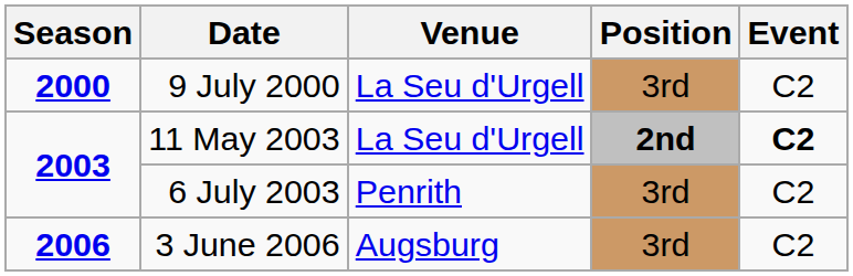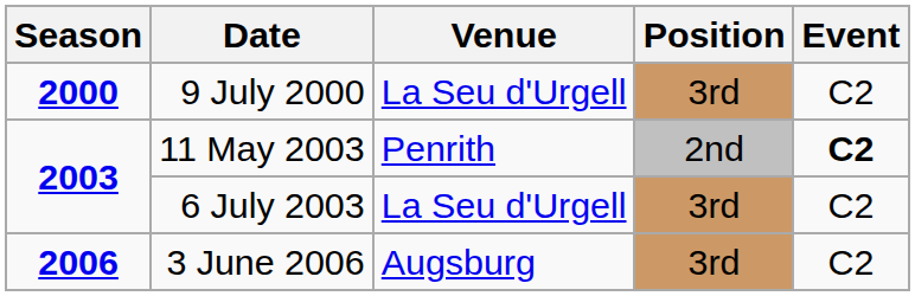 <table class="wikitable" style="text-align:center; font-size:95%;">
 <tr>
 <th>Season</th>
 <th>Date</th>
 <th>Venue</th>
 <th>Position</th>
 <th>Event</th>
 </tr>
 <tr>
 <td><strong><a href='#'>2000</a></strong></td>
 <td align=right>9 July 2000</td>
 <td align=left><a href='#'>La Seu d'Urgell</a></td>
 <td bgcolor=cc9966>3rd</td>
 <td>C2</td>
 </tr>
 <tr>
 <td rowspan=2><strong><a href='#'>2003</a></strong></td>
 <td align=right>11 May 2003</td>
-<td align=left><a href='#'>La Seu d'Urgell</a></td>
-<td bgcolor=silver><strong>2nd</strong></td>
+<td align=left><a href='#'>Penrith</a></td>
+<td bgcolor=silver>2nd</td>
 <td><strong>C2</strong></td>
 </tr>
 <tr>
 <td align=right>6 July 2003</td>
-<td align=left><a href='#'>Penrith</a></td>
+<td align=left><a href='#'>La Seu d'Urgell</a></td>
 <td bgcolor=cc9966>3rd</td>
 <td>C2</td>
 </tr>
 <tr>
 <td><strong><a href='#'>2006</a></strong></td>
 <td align=right>3 June 2006</td>
 <td align=left><a href='#'>Augsburg</a></td>
 <td bgcolor=cc9966>3rd</td>
 <td>C2</td>
 </tr>
 </table>
